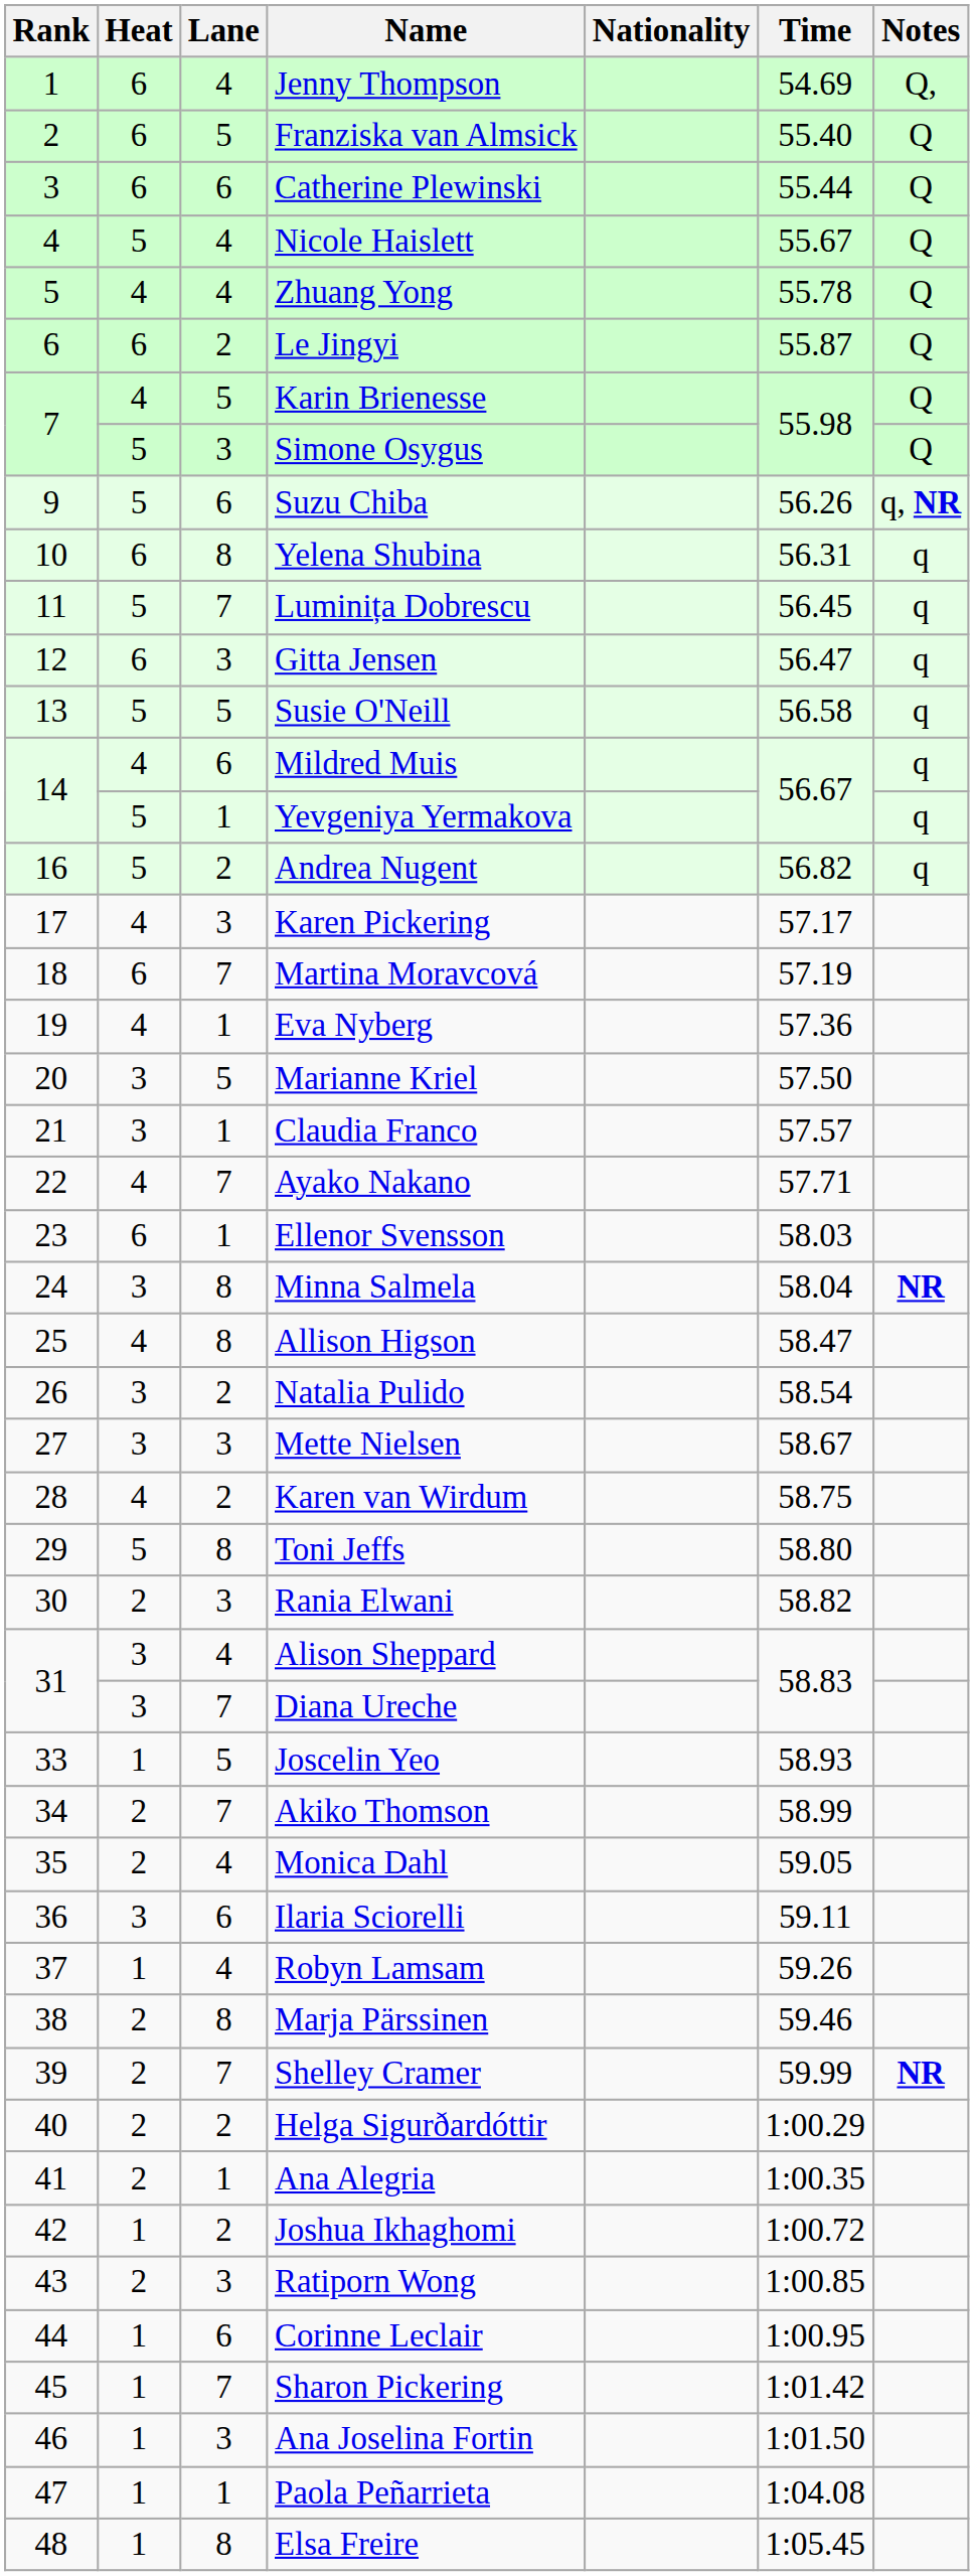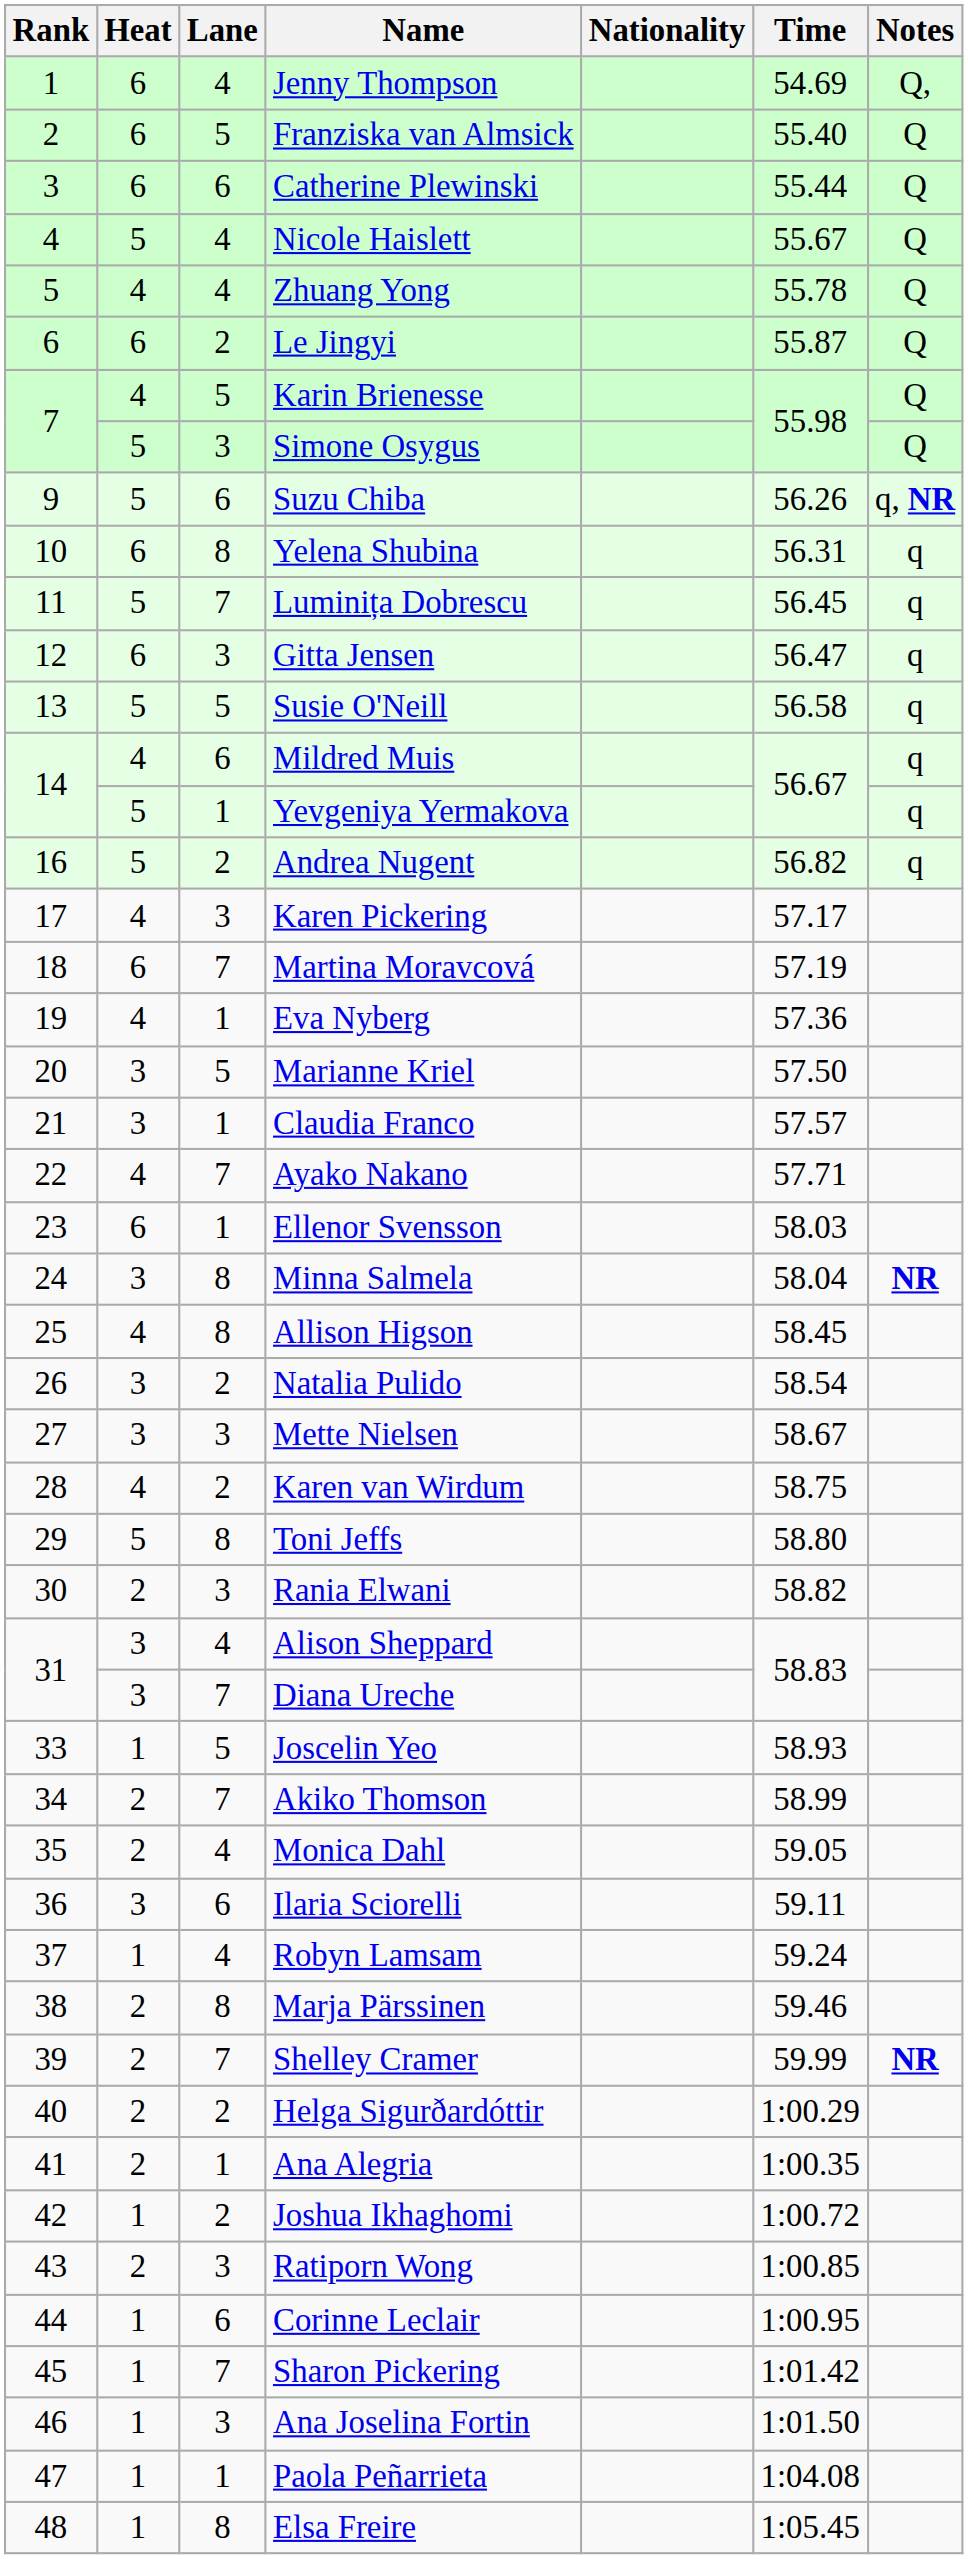 <table class="wikitable sortable" style="text-align:center">
 <tr>
 <th>Rank</th>
 <th>Heat</th>
 <th>Lane</th>
 <th>Name</th>
 <th>Nationality</th>
 <th>Time</th>
 <th>Notes</th>
 </tr>
 <tr bgcolor=#cfc>
 <td>1</td>
 <td>6</td>
 <td>4</td>
 <td align=left><a href='#'>Jenny Thompson</a></td>
 <td align=left></td>
 <td>54.69</td>
 <td>Q, </td>
 </tr>
 <tr bgcolor=#cfc>
 <td>2</td>
 <td>6</td>
 <td>5</td>
 <td align=left><a href='#'>Franziska van Almsick</a></td>
 <td align=left></td>
 <td>55.40</td>
 <td>Q</td>
 </tr>
 <tr bgcolor=#cfc>
 <td>3</td>
 <td>6</td>
 <td>6</td>
 <td align=left><a href='#'>Catherine Plewinski</a></td>
 <td align=left></td>
 <td>55.44</td>
 <td>Q</td>
 </tr>
 <tr bgcolor=#cfc>
 <td>4</td>
 <td>5</td>
 <td>4</td>
 <td align=left><a href='#'>Nicole Haislett</a></td>
 <td align=left></td>
 <td>55.67</td>
 <td>Q</td>
 </tr>
 <tr bgcolor=#cfc>
 <td>5</td>
 <td>4</td>
 <td>4</td>
 <td align=left><a href='#'>Zhuang Yong</a></td>
 <td align=left></td>
 <td>55.78</td>
 <td>Q</td>
 </tr>
 <tr bgcolor=#cfc>
 <td>6</td>
 <td>6</td>
 <td>2</td>
 <td align=left><a href='#'>Le Jingyi</a></td>
 <td align=left></td>
 <td>55.87</td>
 <td>Q</td>
 </tr>
 <tr bgcolor=#cfc>
 <td rowspan=2>7</td>
 <td>4</td>
 <td>5</td>
 <td align=left><a href='#'>Karin Brienesse</a></td>
 <td align=left></td>
 <td rowspan=2>55.98</td>
 <td>Q</td>
 </tr>
 <tr bgcolor=#cfc>
 <td>5</td>
 <td>3</td>
 <td align=left><a href='#'>Simone Osygus</a></td>
 <td align=left></td>
 <td>Q</td>
 </tr>
 <tr bgcolor=e5ffe5>
 <td>9</td>
 <td>5</td>
 <td>6</td>
 <td align=left><a href='#'>Suzu Chiba</a></td>
 <td align=left></td>
 <td>56.26</td>
 <td>q, <strong><a href='#'>NR</a></strong></td>
 </tr>
 <tr bgcolor=e5ffe5>
 <td>10</td>
 <td>6</td>
 <td>8</td>
 <td align=left><a href='#'>Yelena Shubina</a></td>
 <td align=left></td>
 <td>56.31</td>
 <td>q</td>
 </tr>
 <tr bgcolor=e5ffe5>
 <td>11</td>
 <td>5</td>
 <td>7</td>
 <td align=left><a href='#'>Luminița Dobrescu</a></td>
 <td align=left></td>
 <td>56.45</td>
 <td>q</td>
 </tr>
 <tr bgcolor=e5ffe5>
 <td>12</td>
 <td>6</td>
 <td>3</td>
 <td align=left><a href='#'>Gitta Jensen</a></td>
 <td align=left></td>
 <td>56.47</td>
 <td>q</td>
 </tr>
 <tr bgcolor=e5ffe5>
 <td>13</td>
 <td>5</td>
 <td>5</td>
 <td align=left><a href='#'>Susie O'Neill</a></td>
 <td align=left></td>
 <td>56.58</td>
 <td>q</td>
 </tr>
 <tr bgcolor=e5ffe5>
 <td rowspan=2>14</td>
 <td>4</td>
 <td>6</td>
 <td align=left><a href='#'>Mildred Muis</a></td>
 <td align=left></td>
 <td rowspan=2>56.67</td>
 <td>q</td>
 </tr>
 <tr bgcolor=e5ffe5>
 <td>5</td>
 <td>1</td>
 <td align=left><a href='#'>Yevgeniya Yermakova</a></td>
 <td align=left></td>
 <td>q</td>
 </tr>
 <tr bgcolor=e5ffe5>
 <td>16</td>
 <td>5</td>
 <td>2</td>
 <td align=left><a href='#'>Andrea Nugent</a></td>
 <td align=left></td>
 <td>56.82</td>
 <td>q</td>
 </tr>
 <tr>
 <td>17</td>
 <td>4</td>
 <td>3</td>
 <td align=left><a href='#'>Karen Pickering</a></td>
 <td align=left></td>
 <td>57.17</td>
 <td></td>
 </tr>
 <tr>
 <td>18</td>
 <td>6</td>
 <td>7</td>
 <td align=left><a href='#'>Martina Moravcová</a></td>
 <td align=left></td>
 <td>57.19</td>
 <td></td>
 </tr>
 <tr>
 <td>19</td>
 <td>4</td>
 <td>1</td>
 <td align=left><a href='#'>Eva Nyberg</a></td>
 <td align=left></td>
 <td>57.36</td>
 <td></td>
 </tr>
 <tr>
 <td>20</td>
 <td>3</td>
 <td>5</td>
 <td align=left><a href='#'>Marianne Kriel</a></td>
 <td align=left></td>
 <td>57.50</td>
 <td></td>
 </tr>
 <tr>
 <td>21</td>
 <td>3</td>
 <td>1</td>
 <td align=left><a href='#'>Claudia Franco</a></td>
 <td align=left></td>
 <td>57.57</td>
 <td></td>
 </tr>
 <tr>
 <td>22</td>
 <td>4</td>
 <td>7</td>
 <td align=left><a href='#'>Ayako Nakano</a></td>
 <td align=left></td>
 <td>57.71</td>
 <td></td>
 </tr>
 <tr>
 <td>23</td>
 <td>6</td>
 <td>1</td>
 <td align=left><a href='#'>Ellenor Svensson</a></td>
 <td align=left></td>
 <td>58.03</td>
 <td></td>
 </tr>
 <tr>
 <td>24</td>
 <td>3</td>
 <td>8</td>
 <td align=left><a href='#'>Minna Salmela</a></td>
 <td align=left></td>
 <td>58.04</td>
 <td><strong><a href='#'>NR</a></strong></td>
 </tr>
 <tr>
 <td>25</td>
 <td>4</td>
 <td>8</td>
 <td align=left><a href='#'>Allison Higson</a></td>
 <td align=left></td>
-<td>58.47</td>
+<td>58.45</td>
 <td></td>
 </tr>
 <tr>
 <td>26</td>
 <td>3</td>
 <td>2</td>
 <td align=left><a href='#'>Natalia Pulido</a></td>
 <td align=left></td>
 <td>58.54</td>
 <td></td>
 </tr>
 <tr>
 <td>27</td>
 <td>3</td>
 <td>3</td>
 <td align=left><a href='#'>Mette Nielsen</a></td>
 <td align=left></td>
 <td>58.67</td>
 <td></td>
 </tr>
 <tr>
 <td>28</td>
 <td>4</td>
 <td>2</td>
 <td align=left><a href='#'>Karen van Wirdum</a></td>
 <td align=left></td>
 <td>58.75</td>
 <td></td>
 </tr>
 <tr>
 <td>29</td>
 <td>5</td>
 <td>8</td>
 <td align=left><a href='#'>Toni Jeffs</a></td>
 <td align=left></td>
 <td>58.80</td>
 <td></td>
 </tr>
 <tr>
 <td>30</td>
 <td>2</td>
 <td>3</td>
 <td align=left><a href='#'>Rania Elwani</a></td>
 <td align=left></td>
 <td>58.82</td>
 <td></td>
 </tr>
 <tr>
 <td rowspan=2>31</td>
 <td>3</td>
 <td>4</td>
 <td align=left><a href='#'>Alison Sheppard</a></td>
 <td align=left></td>
 <td rowspan=2>58.83</td>
 <td></td>
 </tr>
 <tr>
 <td>3</td>
 <td>7</td>
 <td align=left><a href='#'>Diana Ureche</a></td>
 <td align=left></td>
 <td></td>
 </tr>
 <tr>
 <td>33</td>
 <td>1</td>
 <td>5</td>
 <td align=left><a href='#'>Joscelin Yeo</a></td>
 <td align=left></td>
 <td>58.93</td>
 <td></td>
 </tr>
 <tr>
 <td>34</td>
 <td>2</td>
 <td>7</td>
 <td align=left><a href='#'>Akiko Thomson</a></td>
 <td align=left></td>
 <td>58.99</td>
 <td></td>
 </tr>
 <tr>
 <td>35</td>
 <td>2</td>
 <td>4</td>
 <td align=left><a href='#'>Monica Dahl</a></td>
 <td align=left></td>
 <td>59.05</td>
 <td></td>
 </tr>
 <tr>
 <td>36</td>
 <td>3</td>
 <td>6</td>
 <td align=left><a href='#'>Ilaria Sciorelli</a></td>
 <td align=left></td>
 <td>59.11</td>
 <td></td>
 </tr>
 <tr>
 <td>37</td>
 <td>1</td>
 <td>4</td>
 <td align=left><a href='#'>Robyn Lamsam</a></td>
 <td align=left></td>
-<td>59.26</td>
+<td>59.24</td>
 <td></td>
 </tr>
 <tr>
 <td>38</td>
 <td>2</td>
 <td>8</td>
 <td align=left><a href='#'>Marja Pärssinen</a></td>
 <td align=left></td>
 <td>59.46</td>
 <td></td>
 </tr>
 <tr>
 <td>39</td>
 <td>2</td>
 <td>7</td>
 <td align=left><a href='#'>Shelley Cramer</a></td>
 <td align=left></td>
 <td>59.99</td>
 <td><strong><a href='#'>NR</a></strong></td>
 </tr>
 <tr>
 <td>40</td>
 <td>2</td>
 <td>2</td>
 <td align=left><a href='#'>Helga Sigurðardóttir</a></td>
 <td align=left></td>
 <td>1:00.29</td>
 <td></td>
 </tr>
 <tr>
 <td>41</td>
 <td>2</td>
 <td>1</td>
 <td align=left><a href='#'>Ana Alegria</a></td>
 <td align=left></td>
 <td>1:00.35</td>
 <td></td>
 </tr>
 <tr>
 <td>42</td>
 <td>1</td>
 <td>2</td>
 <td align=left><a href='#'>Joshua Ikhaghomi</a></td>
 <td align=left></td>
 <td>1:00.72</td>
 <td></td>
 </tr>
 <tr>
 <td>43</td>
 <td>2</td>
 <td>3</td>
 <td align=left><a href='#'>Ratiporn Wong</a></td>
 <td align=left></td>
 <td>1:00.85</td>
 <td></td>
 </tr>
 <tr>
 <td>44</td>
 <td>1</td>
 <td>6</td>
 <td align=left><a href='#'>Corinne Leclair</a></td>
 <td align=left></td>
 <td>1:00.95</td>
 <td></td>
 </tr>
 <tr>
 <td>45</td>
 <td>1</td>
 <td>7</td>
 <td align=left><a href='#'>Sharon Pickering</a></td>
 <td align=left></td>
 <td>1:01.42</td>
 <td></td>
 </tr>
 <tr>
 <td>46</td>
 <td>1</td>
 <td>3</td>
 <td align=left><a href='#'>Ana Joselina Fortin</a></td>
 <td align=left></td>
 <td>1:01.50</td>
 <td></td>
 </tr>
 <tr>
 <td>47</td>
 <td>1</td>
 <td>1</td>
 <td align=left><a href='#'>Paola Peñarrieta</a></td>
 <td align=left></td>
 <td>1:04.08</td>
 <td></td>
 </tr>
 <tr>
 <td>48</td>
 <td>1</td>
 <td>8</td>
 <td align=left><a href='#'>Elsa Freire</a></td>
 <td align=left></td>
 <td>1:05.45</td>
 <td></td>
 </tr>
 </table>
